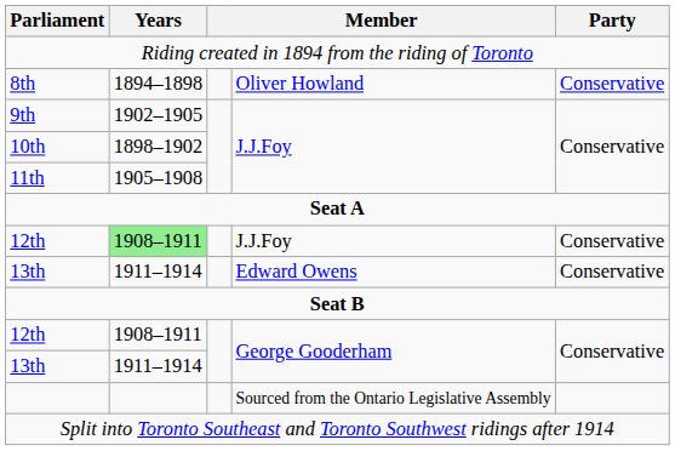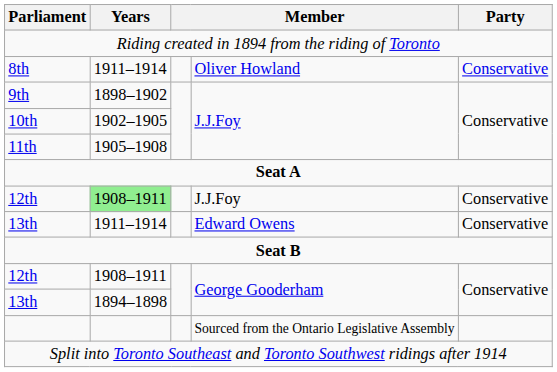 <table class="wikitable">
 <tr>
 <th>Parliament</th>
 <th>Years</th>
 <th colspan="2">Member</th>
 <th>Party</th>
 </tr>
 <tr>
 <td colspan="5" align="center"><em>Riding created in 1894 from the riding of <a href='#'>Toronto</a></em></td>
 </tr>
 <tr>
 <td><a href='#'>8th</a></td>
-<td>1894–1898</td>
+<td>1911–1914</td>
 <td rowspan="1" >   </td>
 <td rowspan="1"><a href='#'>Oliver Howland</a></td>
 <td rowspan="1"><a href='#'>Conservative</a></td>
 </tr>
 <tr>
 <td><a href='#'>9th</a></td>
-<td>1902–1905</td>
+<td>1898–1902</td>
 <td rowspan="3" >   </td>
 <td rowspan="3"><a href='#'>J.J.Foy</a></td>
 <td rowspan="3">Conservative</td>
 </tr>
 <tr>
 <td><a href='#'>10th</a></td>
-<td>1898–1902</td>
+<td>1902–1905</td>
 </tr>
 <tr>
 <td><a href='#'>11th</a></td>
 <td>1905–1908</td>
 </tr>
 <tr>
 <td colspan="5" align="center"><strong>Seat A</strong></td>
 </tr>
 <tr>
 <td><a href='#'>12th</a></td>
 <td style="background: lightgreen;">1908–1911</td>
 <td rowspan="1" >   </td>
 <td rowspan="1">J.J.Foy</td>
 <td rowspan="1">Conservative</td>
 </tr>
 <tr>
 <td><a href='#'>13th</a></td>
 <td>1911–1914</td>
 <td rowspan="1" >   </td>
 <td rowspan="1"><a href='#'>Edward Owens</a></td>
 <td rowspan="1">Conservative</td>
 </tr>
 <tr>
 <td colspan="5" align="center"><strong>Seat B</strong></td>
 </tr>
 <tr>
 <td><a href='#'>12th</a></td>
 <td>1908–1911</td>
 <td rowspan="2" >   </td>
 <td rowspan="2"><a href='#'>George Gooderham</a></td>
 <td rowspan="2">Conservative</td>
 </tr>
 <tr>
 <td><a href='#'>13th</a></td>
-<td>1911–1914</td>
+<td>1894–1898</td>
 </tr>
 <tr>
 <td></td>
 <td></td>
 <td></td>
 <td><small>Sourced from the Ontario Legislative Assembly</small></td>
 <td></td>
 </tr>
 <tr>
 <td colspan="5" align="center"><em>Split into <a href='#'>Toronto Southeast</a> and <a href='#'>Toronto Southwest</a> ridings after 1914</em></td>
 </tr>
 </table>
